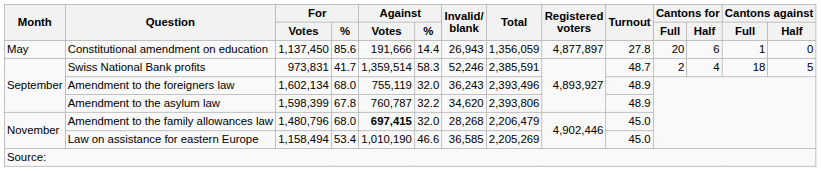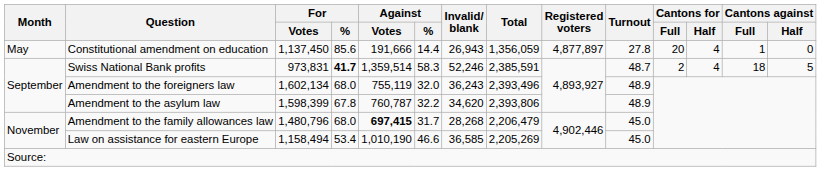 <table class=wikitable style=text-align:right>
 <tr>
 <th rowspan=2>Month</th>
 <th rowspan=2>Question</th>
 <th colspan=2>For</th>
 <th colspan=2>Against</th>
 <th rowspan=2>Invalid/<br>blank</th>
 <th rowspan=2>Total</th>
 <th rowspan=2>Registered<br>voters</th>
 <th rowspan=2>Turnout</th>
 <th colspan=2>Cantons for</th>
 <th colspan=2>Cantons against</th>
 </tr>
 <tr>
 <th>Votes</th>
 <th>%</th>
 <th>Votes</th>
 <th>%</th>
 <th>Full</th>
 <th>Half</th>
 <th>Full</th>
 <th>Half</th>
 </tr>
 <tr>
 <td align=left>May</td>
 <td align=left>Constitutional amendment on education</td>
 <td>1,137,450</td>
 <td>85.6</td>
 <td>191,666</td>
 <td>14.4</td>
 <td>26,943</td>
 <td>1,356,059</td>
 <td>4,877,897</td>
 <td>27.8</td>
 <td>20</td>
-<td>6</td>
+<td>4</td>
 <td>1</td>
 <td>0</td>
 </tr>
 <tr>
 <td align=left rowspan=3>September</td>
 <td align=left>Swiss National Bank profits</td>
 <td>973,831</td>
-<td>41.7</td>
+<td><strong>41.7</strong></td>
 <td>1,359,514</td>
 <td>58.3</td>
 <td>52,246</td>
 <td>2,385,591</td>
 <td rowspan=3>4,893,927</td>
 <td>48.7</td>
 <td>2</td>
 <td>4</td>
 <td>18</td>
 <td>5</td>
 </tr>
 <tr>
 <td align=left>Amendment to the foreigners law</td>
 <td>1,602,134</td>
 <td>68.0</td>
 <td>755,119</td>
 <td>32.0</td>
 <td>36,243</td>
 <td>2,393,496</td>
 <td>48.9</td>
 <td colspan=4 rowspan=4></td>
 </tr>
 <tr>
 <td align=left>Amendment to the asylum law</td>
 <td>1,598,399</td>
 <td>67.8</td>
 <td>760,787</td>
 <td>32.2</td>
 <td>34,620</td>
 <td>2,393,806</td>
 <td>48.9</td>
 </tr>
 <tr>
 <td align=left rowspan=2>November</td>
 <td align=left>Amendment to the family allowances law</td>
 <td>1,480,796</td>
 <td>68.0</td>
 <td><strong>697,415</strong></td>
-<td>32.0</td>
+<td>31.7</td>
 <td>28,268</td>
 <td>2,206,479</td>
 <td rowspan=2>4,902,446</td>
 <td>45.0</td>
 </tr>
 <tr>
 <td align=left>Law on assistance for eastern Europe</td>
 <td>1,158,494</td>
 <td>53.4</td>
 <td>1,010,190</td>
 <td>46.6</td>
 <td>36,585</td>
 <td>2,205,269</td>
 <td>45.0</td>
 </tr>
 <tr>
 <td align=left colspan=15>Source: </td>
 </tr>
 </table>
